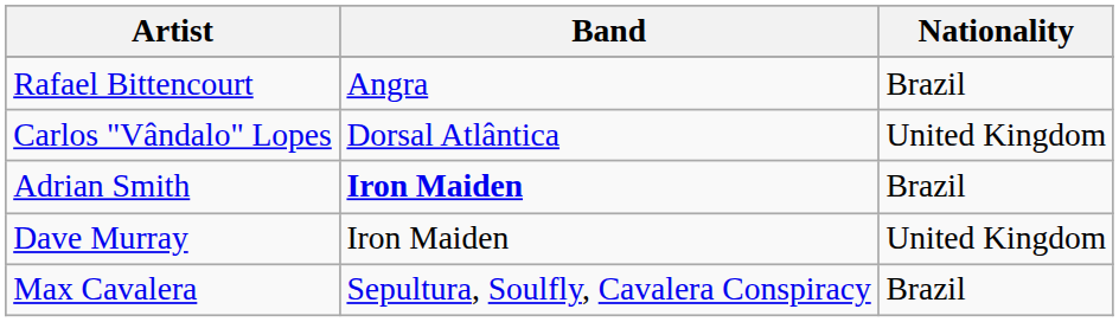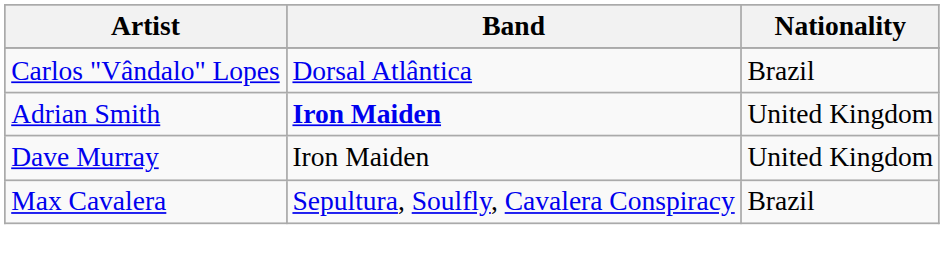 <table class="wikitable">
 <tr>
 <th>Artist</th>
 <th>Band</th>
 <th>Nationality</th>
 </tr>
 <tr>
 </tr>
 <tr>
-<td><a href='#'>Rafael Bittencourt</a></td>
-<td><a href='#'>Angra</a></td>
-<td>Brazil</td>
-</tr>
-<tr>
 <td><a href='#'>Carlos "Vândalo" Lopes</a></td>
 <td><a href='#'>Dorsal Atlântica</a></td>
-<td>United Kingdom</td>
+<td>Brazil</td>
 </tr>
 <tr>
 <td><a href='#'>Adrian Smith</a></td>
 <td><strong><a href='#'>Iron Maiden</a></strong></td>
-<td>Brazil</td>
+<td>United Kingdom</td>
 </tr>
 <tr>
 <td><a href='#'>Dave Murray</a></td>
 <td>Iron Maiden</td>
 <td>United Kingdom</td>
 </tr>
 <tr>
 <td><a href='#'>Max Cavalera</a></td>
 <td><a href='#'>Sepultura</a>, <a href='#'>Soulfly</a>, <a href='#'>Cavalera Conspiracy</a></td>
 <td>Brazil</td>
 </tr>
 </table>
